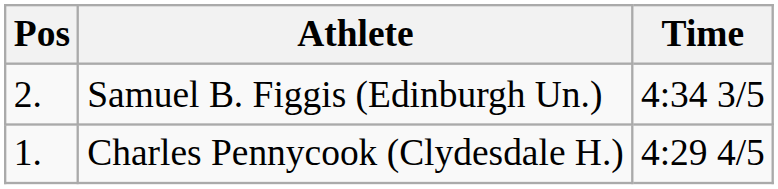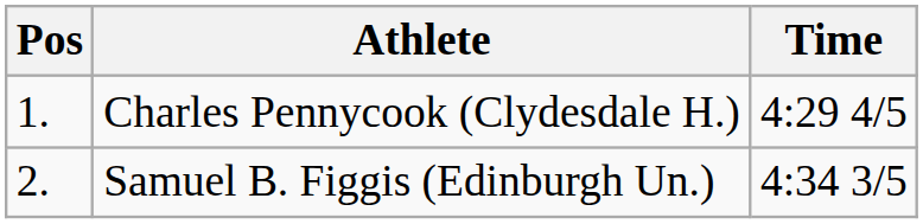 <table class="wikitable">
 <tr>
 <th>Pos</th>
 <th>Athlete</th>
 <th>Time</th>
 </tr>
 <tr>
+<td>1.</td>
+<td>Charles Pennycook (Clydesdale H.)</td>
+<td>4:29 4/5</td>
+</tr>
+<tr>
 <td>2.</td>
 <td>Samuel B. Figgis (Edinburgh Un.)</td>
 <td>4:34 3/5</td>
 </tr>
-<tr>
-<td>1.</td>
-<td>Charles Pennycook (Clydesdale H.)</td>
-<td>4:29 4/5</td>
-</tr>
 </table>
